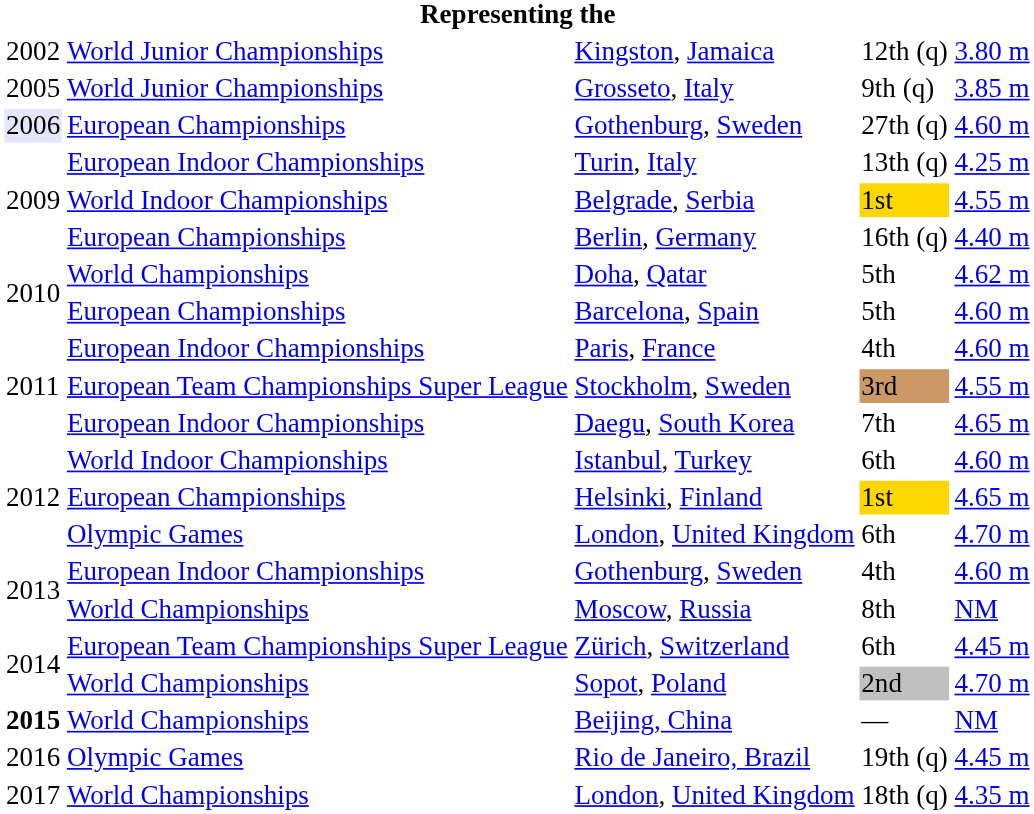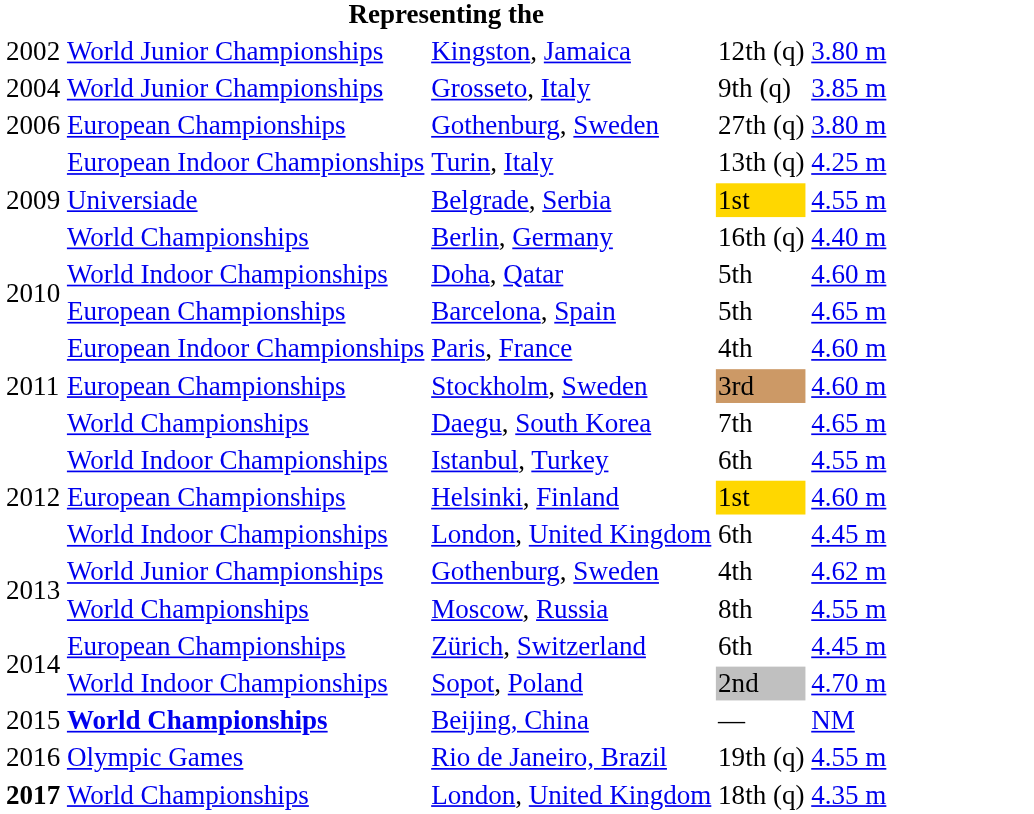 <table>
 <tr>
 <th colspan="6">Representing the </th>
 </tr>
 <tr>
 <td>2002</td>
 <td align=left><a href='#'>World Junior Championships</a></td>
 <td align=left> <a href='#'>Kingston</a>, <a href='#'>Jamaica</a></td>
 <td>12th (q)</td>
 <td><a href='#'>3.80 m</a></td>
 </tr>
 <tr>
-<td>2005</td>
+<td>2004</td>
 <td align=left><a href='#'>World Junior Championships</a></td>
 <td align=left> <a href='#'>Grosseto</a>, <a href='#'>Italy</a></td>
 <td>9th (q)</td>
 <td><a href='#'>3.85 m</a></td>
 </tr>
 <tr>
-<td style="background: lavender;">2006</td>
+<td>2006</td>
 <td align=left><a href='#'>European Championships</a></td>
 <td align=left> <a href='#'>Gothenburg</a>, <a href='#'>Sweden</a></td>
 <td>27th (q)</td>
-<td><a href='#'>4.60 m</a></td>
+<td><a href='#'>3.80 m</a></td>
 </tr>
 <tr>
 <td rowspan=3>2009</td>
 <td align=left><a href='#'>European Indoor Championships</a></td>
 <td align=left> <a href='#'>Turin</a>, <a href='#'>Italy</a></td>
 <td>13th (q)</td>
 <td><a href='#'>4.25 m</a></td>
 </tr>
 <tr>
-<td align=left><a href='#'>World Indoor Championships</a></td>
+<td align=left><a href='#'>Universiade</a></td>
 <td align=left> <a href='#'>Belgrade</a>, <a href='#'>Serbia</a></td>
 <td bgcolor=gold>1st</td>
 <td><a href='#'>4.55 m</a></td>
 </tr>
 <tr>
-<td align=left><a href='#'>European Championships</a></td>
+<td align=left><a href='#'>World Championships</a></td>
 <td align=left> <a href='#'>Berlin</a>, <a href='#'>Germany</a></td>
 <td>16th (q)</td>
 <td><a href='#'>4.40 m</a></td>
 </tr>
 <tr>
 <td rowspan=2>2010</td>
-<td align=left><a href='#'>World Championships</a></td>
+<td align=left><a href='#'>World Indoor Championships</a></td>
 <td align=left> <a href='#'>Doha</a>, <a href='#'>Qatar</a></td>
 <td>5th</td>
-<td><a href='#'>4.62 m</a></td>
+<td><a href='#'>4.60 m</a></td>
 </tr>
 <tr>
 <td align=left><a href='#'>European Championships</a></td>
 <td align=left> <a href='#'>Barcelona</a>, <a href='#'>Spain</a></td>
 <td>5th</td>
-<td><a href='#'>4.60 m</a></td>
+<td><a href='#'>4.65 m</a></td>
 </tr>
 <tr>
 <td rowspan=3>2011</td>
 <td align=left><a href='#'>European Indoor Championships</a></td>
 <td align=left> <a href='#'>Paris</a>, <a href='#'>France</a></td>
 <td>4th</td>
 <td><a href='#'>4.60 m</a></td>
 </tr>
 <tr>
-<td align=left><a href='#'>European Team Championships Super League</a></td>
+<td align=left><a href='#'>European Championships</a></td>
 <td align=left> <a href='#'>Stockholm</a>, <a href='#'>Sweden</a></td>
 <td bgcolor=cc9966>3rd</td>
-<td><a href='#'>4.55 m</a></td>
+<td><a href='#'>4.60 m</a></td>
 </tr>
 <tr>
-<td align=left><a href='#'>European Indoor Championships</a></td>
+<td align=left><a href='#'>World Championships</a></td>
 <td align=left> <a href='#'>Daegu</a>, <a href='#'>South Korea</a></td>
 <td>7th</td>
 <td><a href='#'>4.65 m</a></td>
 </tr>
 <tr>
 <td rowspan=3>2012</td>
 <td align=left><a href='#'>World Indoor Championships</a></td>
 <td align=left> <a href='#'>Istanbul</a>, <a href='#'>Turkey</a></td>
 <td>6th</td>
-<td><a href='#'>4.60 m</a></td>
+<td><a href='#'>4.55 m</a></td>
 </tr>
 <tr>
 <td align=left><a href='#'>European Championships</a></td>
 <td align=left> <a href='#'>Helsinki</a>, <a href='#'>Finland</a></td>
 <td bgcolor=gold>1st</td>
-<td><a href='#'>4.65 m</a></td>
+<td><a href='#'>4.60 m</a></td>
 </tr>
 <tr>
-<td align=left><a href='#'>Olympic Games</a></td>
+<td align=left><a href='#'>World Indoor Championships</a></td>
 <td align=left> <a href='#'>London</a>, <a href='#'>United Kingdom</a></td>
 <td>6th</td>
-<td><a href='#'>4.70 m</a></td>
+<td><a href='#'>4.45 m</a></td>
 </tr>
 <tr>
 <td rowspan=2>2013</td>
-<td align=left><a href='#'>European Indoor Championships</a></td>
+<td align=left><a href='#'>World Junior Championships</a></td>
 <td align=left> <a href='#'>Gothenburg</a>, <a href='#'>Sweden</a></td>
 <td>4th</td>
-<td><a href='#'>4.60 m</a></td>
+<td><a href='#'>4.62 m</a></td>
 </tr>
 <tr>
 <td align=left><a href='#'>World Championships</a></td>
 <td align=left> <a href='#'>Moscow</a>, <a href='#'>Russia</a></td>
 <td>8th</td>
-<td><a href='#'>NM</a></td>
+<td><a href='#'>4.55 m</a></td>
 </tr>
 <tr>
 <td rowspan=2>2014</td>
-<td align=left><a href='#'>European Team Championships Super League</a></td>
+<td align=left><a href='#'>European Championships</a></td>
 <td align=left> <a href='#'>Zürich</a>, <a href='#'>Switzerland</a></td>
 <td>6th</td>
 <td><a href='#'>4.45 m</a></td>
 </tr>
 <tr>
-<td align=left><a href='#'>World Championships</a></td>
+<td align=left><a href='#'>World Indoor Championships</a></td>
 <td align=left> <a href='#'>Sopot</a>, <a href='#'>Poland</a></td>
 <td bgcolor=silver>2nd</td>
 <td><a href='#'>4.70 m</a></td>
 </tr>
 <tr>
-<td><strong>2015</strong></td>
-<td align=left><a href='#'>World Championships</a></td>
+<td>2015</td>
+<td align=left><strong><a href='#'>World Championships</a></strong></td>
 <td align=left> <a href='#'>Beijing, China</a></td>
 <td>—</td>
 <td><a href='#'>NM</a></td>
 </tr>
 <tr>
 <td>2016</td>
 <td align=left><a href='#'>Olympic Games</a></td>
 <td align=left> <a href='#'>Rio de Janeiro, Brazil</a></td>
 <td>19th (q)</td>
-<td><a href='#'>4.45 m</a></td>
+<td><a href='#'>4.55 m</a></td>
 </tr>
 <tr>
-<td>2017</td>
+<td><strong>2017</strong></td>
 <td align=left><a href='#'>World Championships</a></td>
 <td align=left> <a href='#'>London</a>, <a href='#'>United Kingdom</a></td>
 <td>18th (q)</td>
 <td><a href='#'>4.35 m</a></td>
 </tr>
 </table>
